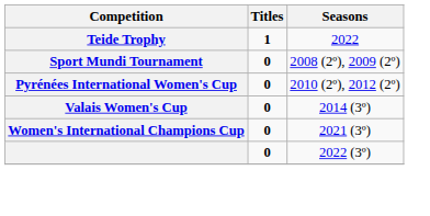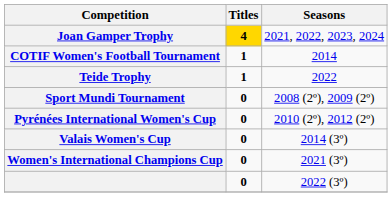 <table class="wikitable plainrowheaders" style="font-size:95%; text-align:center;">
 <tr>
 <th>Competition</th>
 <th>Titles</th>
 <th>Seasons</th>
+</tr>
+<tr>
+<th scope=col><a href='#'>Joan Gamper Trophy</a></th>
+<td align="center" bgcolor="gold"><strong>4</strong></td>
+<td><a href='#'>2021</a>, <a href='#'>2022</a>, <a href='#'>2023</a>, <a href='#'>2024</a></td>
+</tr>
+<tr>
+<th scope=col><a href='#'>COTIF Women's Football Tournament</a></th>
+<td align="center"><strong>1</strong></td>
+<td><a href='#'>2014</a></td>
 </tr>
 <tr>
 <th scope=col><a href='#'>Teide Trophy</a></th>
 <td align="center"><strong>1</strong></td>
 <td><a href='#'>2022</a></td>
 </tr>
 <tr>
 <th scope=col><a href='#'>Sport Mundi Tournament</a></th>
 <td align="center"><strong>0</strong></td>
 <td><a href='#'>2008</a> (2º), <a href='#'>2009</a> (2º)</td>
 </tr>
 <tr>
 <th scope=col><a href='#'>Pyrénées International Women's Cup</a></th>
 <td align="center"><strong>0</strong></td>
 <td><a href='#'>2010</a> (2º), <a href='#'>2012</a> (2º)</td>
 </tr>
 <tr>
 <th scope=col><a href='#'>Valais Women's Cup</a></th>
 <td align="center"><strong>0</strong></td>
 <td><a href='#'>2014</a> (3º)</td>
 </tr>
 <tr>
 <th scope=col><a href='#'>Women's International Champions Cup</a></th>
 <td align="center"><strong>0</strong></td>
 <td><a href='#'>2021</a> (3º)</td>
 </tr>
 <tr>
 <th scope=col></th>
 <td align="center"><strong>0</strong></td>
 <td><a href='#'>2022</a> (3º)</td>
 </tr>
 <tr>
 </tr>
 </table>
